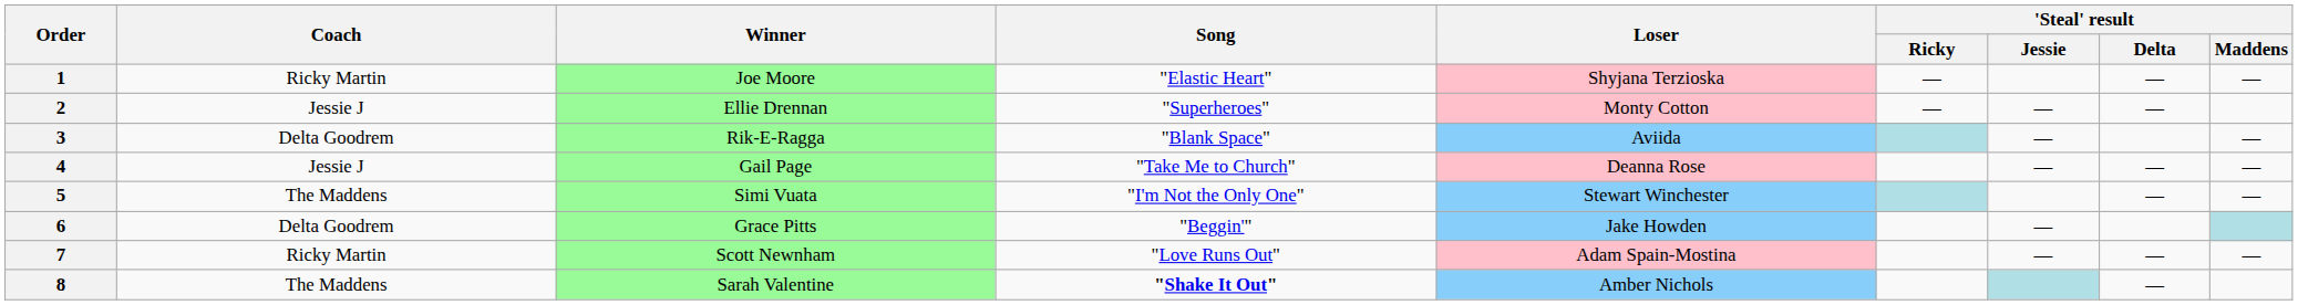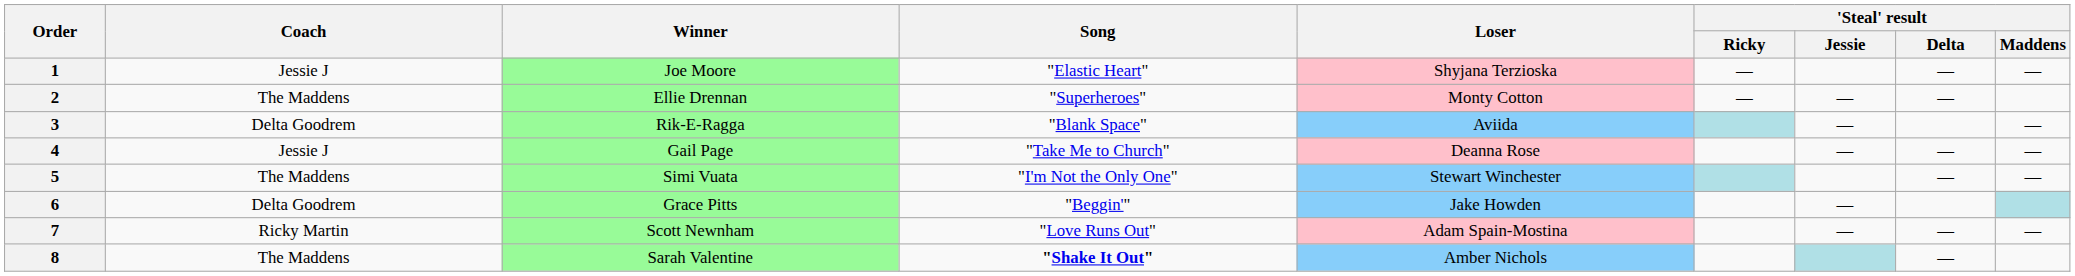 <table class="wikitable" style="text-align: center; width: auto;">
 <tr>
 <th rowspan="2" style="width:5%;">Order</th>
 <th rowspan="2" style="width:20%;">Coach</th>
 <th rowspan="2" style="width:20%;">Winner</th>
 <th rowspan="2" style="width:20%;">Song</th>
 <th rowspan="2" style="width:20%;">Loser</th>
 <th colspan="4" style="width:20%;">'Steal' result</th>
 </tr>
 <tr>
 <th style="width:05%;">Ricky</th>
 <th style="width:05%;">Jessie</th>
 <th style="width:05%;">Delta</th>
 <th style="width:05%;">Maddens</th>
 </tr>
 <tr>
 <th>1</th>
-<td>Ricky Martin</td>
+<td>Jessie J</td>
 <td bgcolor="palegreen">Joe Moore</td>
 <td>"<a href='#'>Elastic Heart</a>"</td>
 <td bgcolor="pink">Shyjana Terzioska</td>
 <td>—</td>
 <td></td>
 <td>—</td>
 <td>—</td>
 </tr>
 <tr>
 <th>2</th>
-<td>Jessie J</td>
+<td>The Maddens</td>
 <td bgcolor="palegreen">Ellie Drennan</td>
 <td>"<a href='#'>Superheroes</a>"</td>
 <td bgcolor="pink">Monty Cotton</td>
 <td>—</td>
 <td>—</td>
 <td>—</td>
 <td></td>
 </tr>
 <tr>
 <th>3</th>
 <td>Delta Goodrem</td>
 <td bgcolor="palegreen">Rik-E-Ragga</td>
 <td>"<a href='#'>Blank Space</a>"</td>
 <td bgcolor="lightskyblue">Aviida</td>
 <td style="background:#B0E0E6;"><strong></strong></td>
 <td>—</td>
 <td></td>
 <td>—</td>
 </tr>
 <tr>
 <th>4</th>
 <td>Jessie J</td>
 <td bgcolor="palegreen">Gail Page</td>
 <td>"<a href='#'>Take Me to Church</a>"</td>
 <td bgcolor="pink">Deanna Rose</td>
 <td></td>
 <td>—</td>
 <td>—</td>
 <td>—</td>
 </tr>
 <tr>
 <th>5</th>
 <td>The Maddens</td>
 <td bgcolor="palegreen">Simi Vuata</td>
 <td>"<a href='#'>I'm Not the Only One</a>"</td>
 <td bgcolor="lightskyblue">Stewart Winchester</td>
 <td style="background:#B0E0E6;"><strong></strong></td>
 <td></td>
 <td>—</td>
 <td>—</td>
 </tr>
 <tr>
 <th>6</th>
 <td>Delta Goodrem</td>
 <td bgcolor="palegreen">Grace Pitts</td>
 <td>"<a href='#'>Beggin'</a>"</td>
 <td bgcolor="lightskyblue">Jake Howden</td>
 <td></td>
 <td>—</td>
 <td></td>
 <td style="background:#B0E0E6;"><strong></strong></td>
 </tr>
 <tr>
 <th>7</th>
 <td>Ricky Martin</td>
 <td bgcolor="palegreen">Scott Newnham</td>
 <td>"<a href='#'>Love Runs Out</a>"</td>
 <td bgcolor="pink">Adam Spain-Mostina</td>
 <td></td>
 <td>—</td>
 <td>—</td>
 <td>—</td>
 </tr>
 <tr>
 <th>8</th>
 <td>The Maddens</td>
 <td bgcolor="palegreen">Sarah Valentine</td>
 <td><strong>"<a href='#'>Shake It Out</a>"</strong></td>
 <td bgcolor="lightskyblue">Amber Nichols</td>
 <td></td>
 <td style="background:#B0E0E6;"><strong></strong></td>
 <td>—</td>
 <td></td>
 </tr>
 </table>
